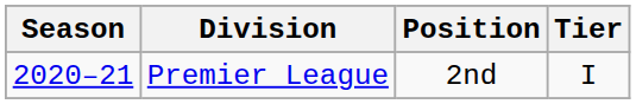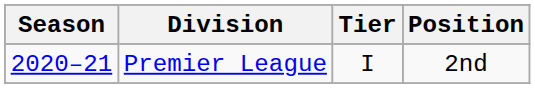 <table class="wikitable">
 <tr>
 <th>Season</th>
 <th>Division</th>
+<th>Tier</th>
 <th>Position</th>
-<th>Tier</th>
 </tr>
 <tr align="center">
 <td><a href='#'>2020–21</a></td>
 <td align="center"><a href='#'>Premier League</a></td>
+<td>I</td>
 <td>2nd</td>
-<td>I</td>
 </tr>
 </table>
